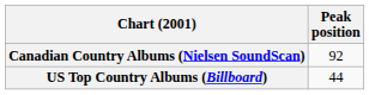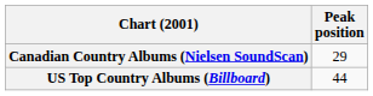 <table class="wikitable plainrowheaders">
 <tr>
 <th>Chart (2001)</th>
 <th>Peak<br>position</th>
 </tr>
 <tr>
 <th scope=row>Canadian Country Albums (<a href='#'>Nielsen SoundScan</a>)</th>
-<td align="center">92</td>
+<td align="center">29</td>
 </tr>
 <tr>
 <th scope=row>US Top Country Albums (<em><a href='#'>Billboard</a></em>)</th>
 <td align="center">44</td>
 </tr>
 </table>
